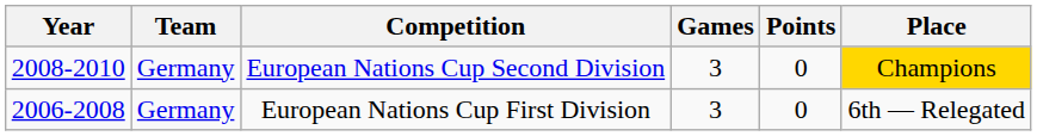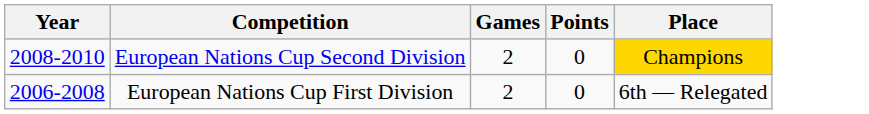 <table class="wikitable">
 <tr>
 <th>Year</th>
-<th>Team</th>
 <th>Competition</th>
 <th>Games</th>
 <th>Points</th>
 <th>Place</th>
 </tr>
 <tr align="center">
 <td><a href='#'>2008-2010</a></td>
-<td><a href='#'>Germany</a></td>
 <td><a href='#'>European Nations Cup Second Division</a></td>
-<td>3</td>
+<td>2</td>
 <td>0</td>
 <td bgcolor="#FFD700">Champions</td>
 </tr>
 <tr align="center">
 <td><a href='#'>2006-2008</a></td>
-<td><a href='#'>Germany</a></td>
 <td>European Nations Cup First Division</td>
-<td>3</td>
+<td>2</td>
 <td>0</td>
 <td>6th — Relegated</td>
 </tr>
 </table>
